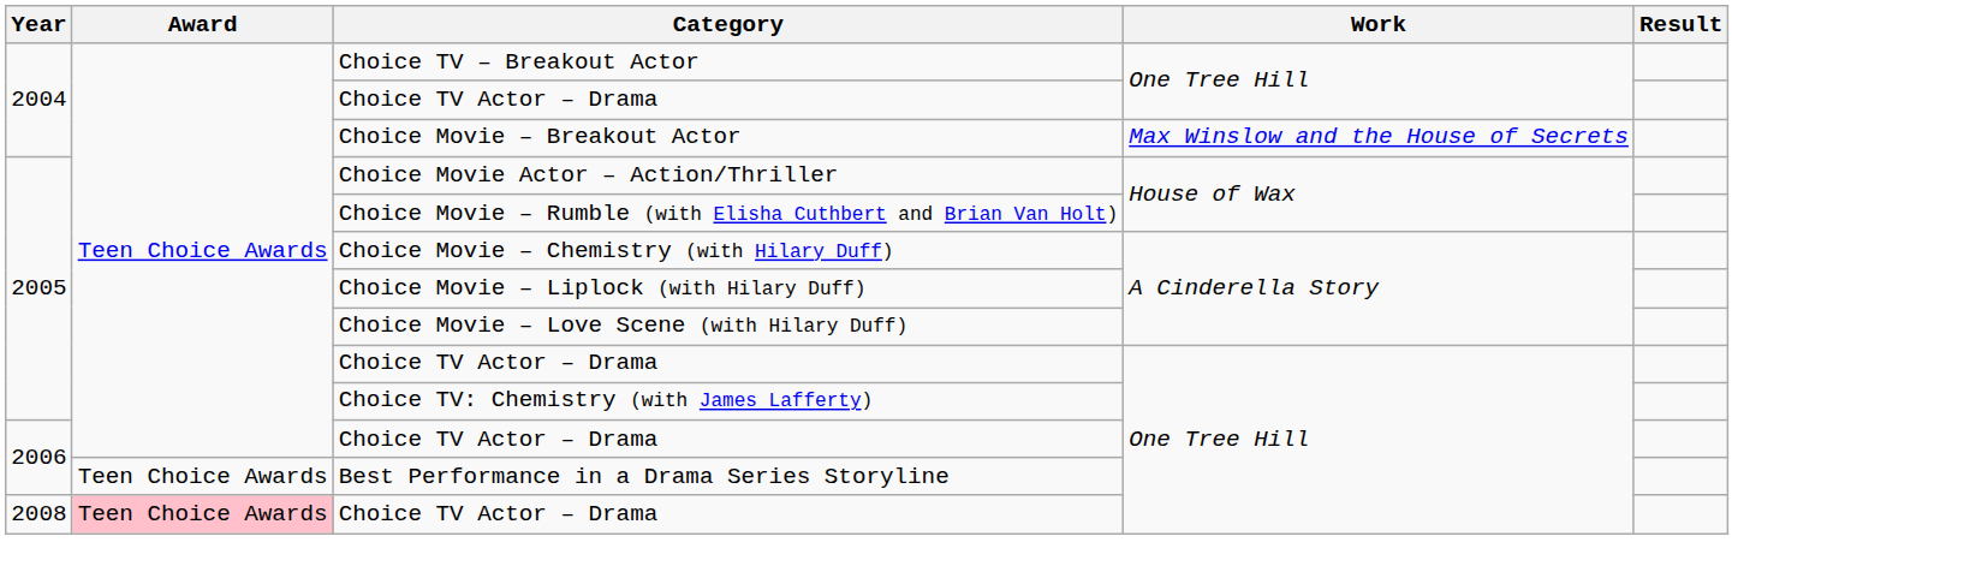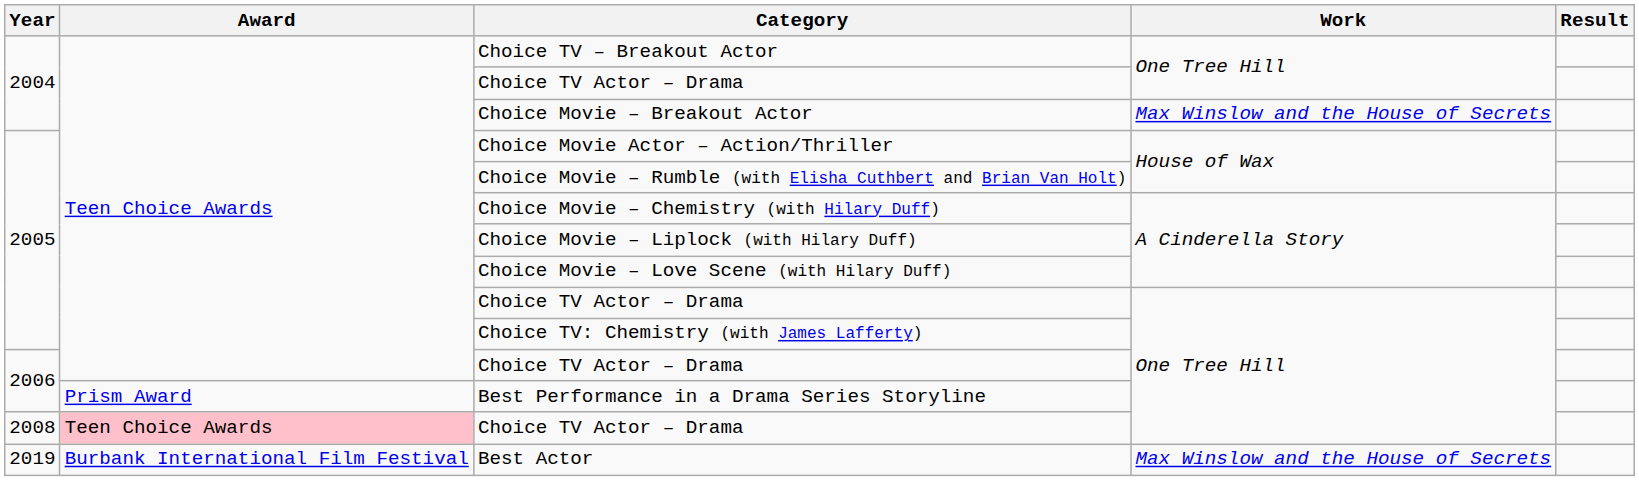 <table class="wikitable sortable">
 <tr>
 <th>Year</th>
 <th>Award</th>
 <th>Category</th>
 <th>Work</th>
 <th>Result</th>
 </tr>
 <tr>
 <td rowspan="3">2004</td>
 <td rowspan="11"><a href='#'>Teen Choice Awards</a></td>
 <td>Choice TV – Breakout Actor</td>
 <td rowspan="2"><em>One Tree Hill</em></td>
 <td></td>
 </tr>
 <tr>
 <td>Choice TV Actor – Drama</td>
 <td></td>
 </tr>
 <tr>
 <td>Choice Movie – Breakout Actor</td>
 <td><em><a href='#'>Max Winslow and the House of Secrets</a></em></td>
 <td></td>
 </tr>
 <tr>
 <td rowspan="7">2005</td>
 <td>Choice Movie Actor – Action/Thriller</td>
 <td rowspan="2"><em>House of Wax</em></td>
 <td></td>
 </tr>
 <tr>
 <td>Choice Movie – Rumble <small>(with <a href='#'>Elisha Cuthbert</a> and <a href='#'>Brian Van Holt</a>)</small></td>
 <td></td>
 </tr>
 <tr>
 <td>Choice Movie – Chemistry <small>(with <a href='#'>Hilary Duff</a>)</small></td>
 <td rowspan="3"><em>A Cinderella Story</em></td>
 <td></td>
 </tr>
 <tr>
 <td>Choice Movie – Liplock <small>(with Hilary Duff)</small></td>
 <td></td>
 </tr>
 <tr>
 <td>Choice Movie – Love Scene <small>(with Hilary Duff)</small></td>
 <td></td>
 </tr>
 <tr>
 <td>Choice TV Actor – Drama</td>
 <td rowspan="5"><em>One Tree Hill</em></td>
 <td></td>
 </tr>
 <tr>
 <td>Choice TV: Chemistry <small>(with <a href='#'>James Lafferty</a>)</small></td>
 <td></td>
 </tr>
 <tr>
 <td rowspan="2">2006</td>
 <td>Choice TV Actor – Drama</td>
 <td></td>
 </tr>
 <tr>
-<td>Teen Choice Awards</td>
+<td><a href='#'>Prism Award</a></td>
 <td>Best Performance in a Drama Series Storyline</td>
 <td></td>
 </tr>
 <tr>
 <td>2008</td>
 <td style="background: pink;">Teen Choice Awards</td>
 <td>Choice TV Actor – Drama</td>
 <td></td>
 </tr>
+<tr>
+<td>2019</td>
+<td><a href='#'>Burbank International Film Festival</a></td>
+<td>Best Actor</td>
+<td><em><a href='#'>Max Winslow and the House of Secrets</a></em></td>
+<td></td>
+</tr>
 </table>
